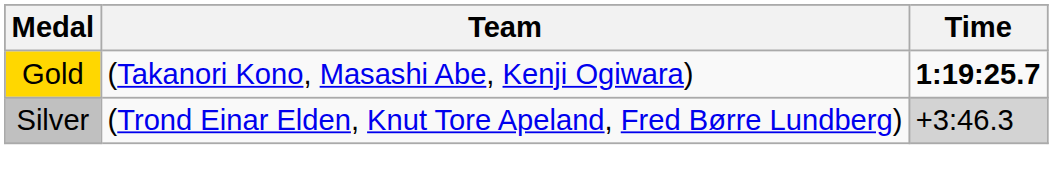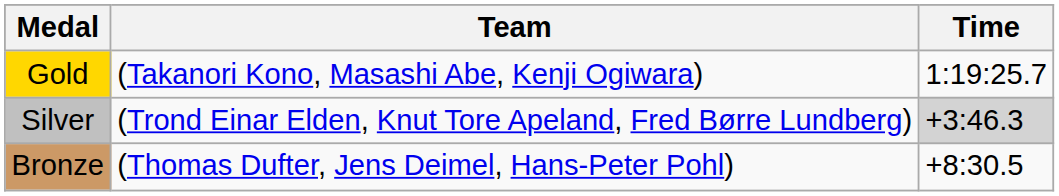 <table class="wikitable">
 <tr>
 <th>Medal</th>
 <th>Team</th>
 <th>Time</th>
 </tr>
 <tr>
 <td style="text-align:center;background-color:gold;">Gold</td>
 <td> (<a href='#'>Takanori Kono</a>, <a href='#'>Masashi Abe</a>, <a href='#'>Kenji Ogiwara</a>)</td>
-<td><strong>1:19:25.7</strong></td>
+<td>1:19:25.7</td>
 </tr>
 <tr>
 <td style="text-align:center;background-color:silver;">Silver</td>
 <td> (<a href='#'>Trond Einar Elden</a>, <a href='#'>Knut Tore Apeland</a>, <a href='#'>Fred Børre Lundberg</a>)</td>
 <td style="background: lightgrey;">+3:46.3</td>
 </tr>
+<tr>
+<td style="text-align:center;background-color:#CC9966;">Bronze</td>
+<td> (<a href='#'>Thomas Dufter</a>, <a href='#'>Jens Deimel</a>, <a href='#'>Hans-Peter Pohl</a>)</td>
+<td>+8:30.5</td>
+</tr>
 </table>
